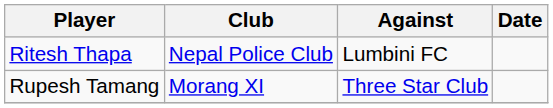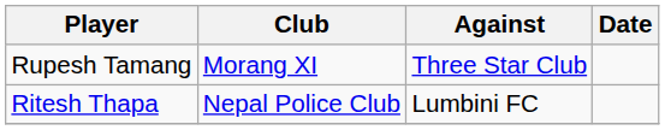 <table class="wikitable">
 <tr>
 <th>Player</th>
 <th>Club</th>
 <th>Against</th>
 <th>Date</th>
 </tr>
 <tr>
+<td> Rupesh Tamang</td>
+<td><a href='#'>Morang XI</a></td>
+<td><a href='#'>Three Star Club</a></td>
+<td></td>
+</tr>
+<tr>
 <td> <a href='#'>Ritesh Thapa</a></td>
 <td><a href='#'>Nepal Police Club</a></td>
 <td>Lumbini FC</td>
 <td></td>
 </tr>
 <tr>
-<td> Rupesh Tamang</td>
-<td><a href='#'>Morang XI</a></td>
-<td><a href='#'>Three Star Club</a></td>
-<td></td>
-</tr>
-<tr>
 </tr>
 </table>
